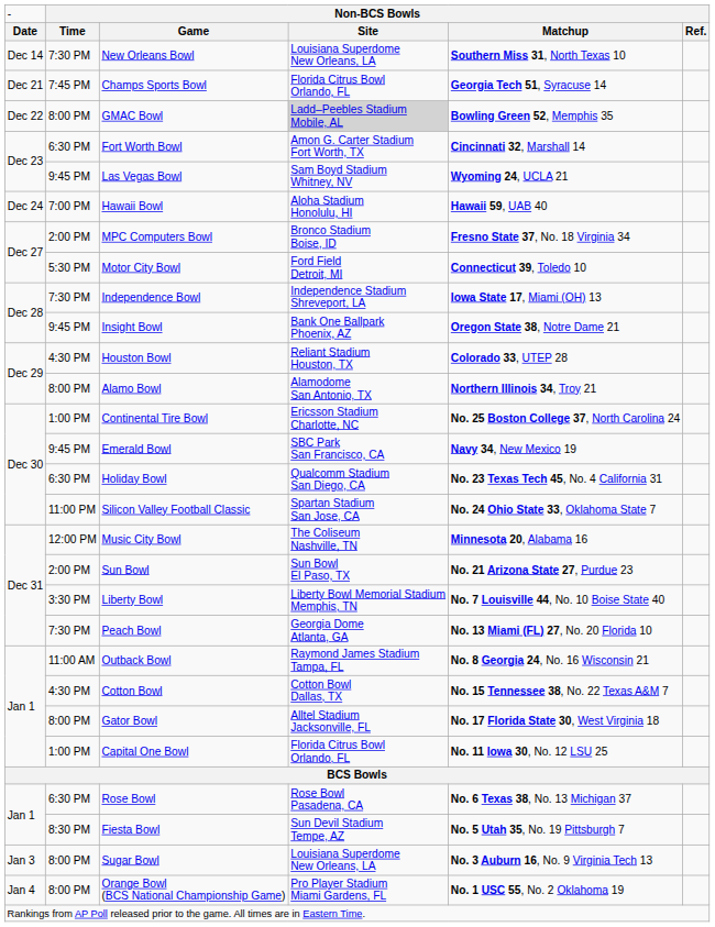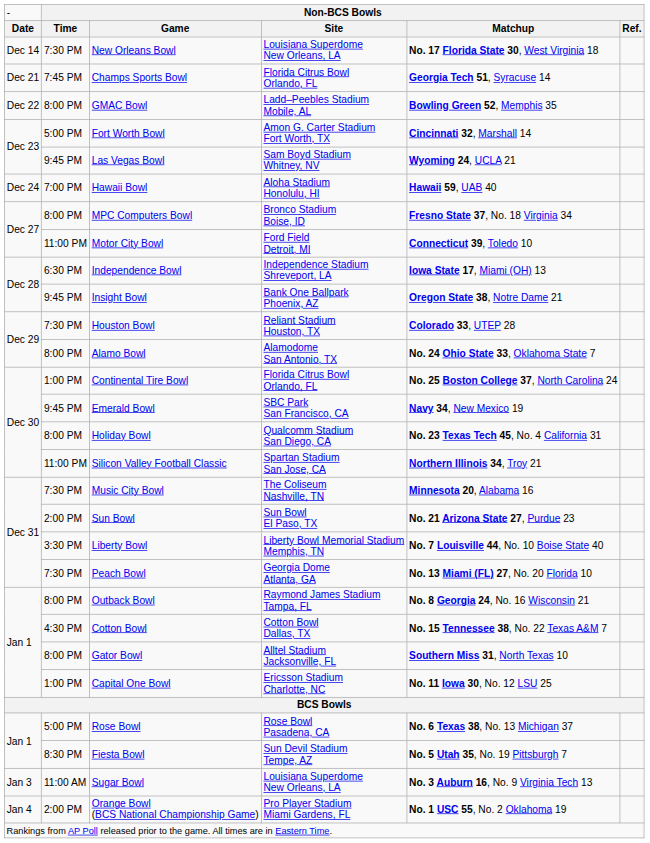 <table class="wikitable" style="font-size:90%">
 <tr>
 <td>-</td>
 <th colspan=7>Non-BCS Bowls</th>
 </tr>
 <tr>
 <th>Date</th>
 <th>Time</th>
 <th>Game</th>
 <th>Site</th>
 <th>Matchup</th>
 <th>Ref.</th>
 </tr>
 <tr>
 <td>Dec 14</td>
 <td>7:30 PM</td>
 <td><a href='#'>New Orleans Bowl</a></td>
 <td><a href='#'>Louisiana Superdome</a><br><a href='#'>New Orleans, LA</a></td>
-<td><strong><a href='#'>Southern Miss</a> 31</strong>, <a href='#'>North Texas</a> 10</td>
+<td><strong>No. 17 <a href='#'>Florida State</a> 30</strong>, <a href='#'>West Virginia</a> 18</td>
 <td></td>
 </tr>
 <tr>
 <td>Dec 21</td>
 <td>7:45 PM</td>
 <td><a href='#'>Champs Sports Bowl</a></td>
 <td><a href='#'>Florida Citrus Bowl</a><br><a href='#'>Orlando, FL</a></td>
 <td><strong><a href='#'>Georgia Tech</a> 51</strong>, <a href='#'>Syracuse</a> 14</td>
 <td></td>
 </tr>
 <tr>
 <td>Dec 22</td>
 <td>8:00 PM</td>
 <td><a href='#'>GMAC Bowl</a></td>
-<td style="background: lightgrey;"><a href='#'>Ladd&ndash;Peebles Stadium</a><br><a href='#'>Mobile, AL</a></td>
+<td><a href='#'>Ladd&ndash;Peebles Stadium</a><br><a href='#'>Mobile, AL</a></td>
 <td><strong><a href='#'>Bowling Green</a> 52</strong>, <a href='#'>Memphis</a> 35</td>
 <td></td>
 </tr>
 <tr>
 <td rowspan="2">Dec 23</td>
-<td>6:30 PM</td>
+<td>5:00 PM</td>
 <td><a href='#'>Fort Worth Bowl</a></td>
 <td><a href='#'>Amon G. Carter Stadium</a><br><a href='#'>Fort Worth, TX</a></td>
 <td><strong><a href='#'>Cincinnati</a> 32</strong>, <a href='#'>Marshall</a> 14</td>
 <td></td>
 </tr>
 <tr>
 <td>9:45 PM</td>
 <td><a href='#'>Las Vegas Bowl</a></td>
 <td><a href='#'>Sam Boyd Stadium</a><br><a href='#'>Whitney, NV</a></td>
 <td><strong><a href='#'>Wyoming</a> 24</strong>, <a href='#'>UCLA</a> 21</td>
 <td></td>
 </tr>
 <tr>
 <td>Dec 24</td>
 <td>7:00 PM</td>
 <td><a href='#'>Hawaii Bowl</a></td>
 <td><a href='#'>Aloha Stadium</a><br><a href='#'>Honolulu, HI</a></td>
 <td><strong><a href='#'>Hawaii</a> 59</strong>, <a href='#'>UAB</a> 40</td>
 <td></td>
 </tr>
 <tr>
 <td rowspan="2">Dec 27</td>
-<td>2:00 PM</td>
+<td>8:00 PM</td>
 <td><a href='#'>MPC Computers Bowl</a></td>
 <td><a href='#'>Bronco Stadium</a><br><a href='#'>Boise, ID</a></td>
 <td><strong><a href='#'>Fresno State</a> 37</strong>, No. 18 <a href='#'>Virginia</a> 34</td>
 <td></td>
 </tr>
 <tr>
-<td>5:30 PM</td>
+<td>11:00 PM</td>
 <td><a href='#'>Motor City Bowl</a></td>
 <td><a href='#'>Ford Field</a><br><a href='#'>Detroit, MI</a></td>
 <td><strong><a href='#'>Connecticut</a> 39</strong>, <a href='#'>Toledo</a> 10</td>
 <td></td>
 </tr>
 <tr>
 <td rowspan="2">Dec 28</td>
-<td>7:30 PM</td>
+<td>6:30 PM</td>
 <td><a href='#'>Independence Bowl</a></td>
 <td><a href='#'>Independence Stadium</a><br><a href='#'>Shreveport, LA</a></td>
 <td><strong><a href='#'>Iowa State</a> 17</strong>, <a href='#'>Miami (OH)</a> 13</td>
 <td></td>
 </tr>
 <tr>
 <td>9:45 PM</td>
 <td><a href='#'>Insight Bowl</a></td>
 <td><a href='#'>Bank One Ballpark</a><br><a href='#'>Phoenix, AZ</a></td>
 <td><strong><a href='#'>Oregon State</a> 38</strong>, <a href='#'>Notre Dame</a> 21</td>
 <td></td>
 </tr>
 <tr>
 <td rowspan="2">Dec 29</td>
-<td>4:30 PM</td>
+<td>7:30 PM</td>
 <td><a href='#'>Houston Bowl</a></td>
 <td><a href='#'>Reliant Stadium</a><br><a href='#'>Houston, TX</a></td>
 <td><strong><a href='#'>Colorado</a> 33</strong>, <a href='#'>UTEP</a> 28</td>
 <td></td>
 </tr>
 <tr>
 <td>8:00 PM</td>
 <td><a href='#'>Alamo Bowl</a></td>
 <td><a href='#'>Alamodome</a><br><a href='#'>San Antonio, TX</a></td>
-<td><strong><a href='#'>Northern Illinois</a> 34</strong>, <a href='#'>Troy</a> 21</td>
+<td><strong>No. 24 <a href='#'>Ohio State</a> 33</strong>, <a href='#'>Oklahoma State</a> 7</td>
 <td></td>
 </tr>
 <tr>
 <td rowspan="4">Dec 30</td>
 <td>1:00 PM</td>
 <td><a href='#'>Continental Tire Bowl</a></td>
-<td><a href='#'>Ericsson Stadium</a><br><a href='#'>Charlotte, NC</a></td>
+<td><a href='#'>Florida Citrus Bowl</a><br><a href='#'>Orlando, FL</a></td>
 <td><strong>No. 25 <a href='#'>Boston College</a> 37</strong>, <a href='#'>North Carolina</a> 24</td>
 <td></td>
 </tr>
 <tr>
 <td>9:45 PM</td>
 <td><a href='#'>Emerald Bowl</a></td>
 <td><a href='#'>SBC Park</a><br><a href='#'>San Francisco, CA</a></td>
 <td><strong><a href='#'>Navy</a> 34</strong>, <a href='#'>New Mexico</a> 19</td>
 <td></td>
 </tr>
 <tr>
-<td>6:30 PM</td>
+<td>8:00 PM</td>
 <td><a href='#'>Holiday Bowl</a></td>
 <td><a href='#'>Qualcomm Stadium</a><br><a href='#'>San Diego, CA</a></td>
 <td><strong>No. 23 <a href='#'>Texas Tech</a> 45</strong>, No. 4 <a href='#'>California</a> 31</td>
 <td></td>
 </tr>
 <tr>
 <td>11:00 PM</td>
 <td><a href='#'>Silicon Valley Football Classic</a></td>
 <td><a href='#'>Spartan Stadium</a><br><a href='#'>San Jose, CA</a></td>
-<td><strong>No. 24 <a href='#'>Ohio State</a> 33</strong>, <a href='#'>Oklahoma State</a> 7</td>
+<td><strong><a href='#'>Northern Illinois</a> 34</strong>, <a href='#'>Troy</a> 21</td>
 <td></td>
 </tr>
 <tr>
 <td rowspan="4">Dec 31</td>
-<td>12:00 PM</td>
+<td>7:30 PM</td>
 <td><a href='#'>Music City Bowl</a></td>
 <td><a href='#'>The Coliseum</a><br><a href='#'>Nashville, TN</a></td>
 <td><strong><a href='#'>Minnesota</a> 20</strong>, <a href='#'>Alabama</a> 16</td>
 <td></td>
 </tr>
 <tr>
 <td>2:00 PM</td>
 <td><a href='#'>Sun Bowl</a></td>
 <td><a href='#'>Sun Bowl</a><br><a href='#'>El Paso, TX</a></td>
 <td><strong>No. 21 <a href='#'>Arizona State</a> 27</strong>, <a href='#'>Purdue</a> 23</td>
 <td></td>
 </tr>
 <tr>
 <td>3:30 PM</td>
 <td><a href='#'>Liberty Bowl</a></td>
 <td><a href='#'>Liberty Bowl Memorial Stadium</a><br><a href='#'>Memphis, TN</a></td>
 <td><strong>No. 7 <a href='#'>Louisville</a> 44</strong>, No. 10 <a href='#'>Boise State</a> 40</td>
 <td></td>
 </tr>
 <tr>
 <td>7:30 PM</td>
 <td><a href='#'>Peach Bowl</a></td>
 <td><a href='#'>Georgia Dome</a><br><a href='#'>Atlanta, GA</a></td>
 <td><strong>No. 13 <a href='#'>Miami (FL)</a> 27</strong>, No. 20 <a href='#'>Florida</a> 10</td>
 <td></td>
 </tr>
 <tr>
 <td rowspan="4">Jan 1</td>
-<td>11:00 AM</td>
+<td>8:00 PM</td>
 <td><a href='#'>Outback Bowl</a></td>
 <td><a href='#'>Raymond James Stadium</a><br><a href='#'>Tampa, FL</a></td>
 <td><strong>No. 8 <a href='#'>Georgia</a> 24</strong>, No. 16 <a href='#'>Wisconsin</a> 21</td>
 <td></td>
 </tr>
 <tr>
 <td>4:30 PM</td>
 <td><a href='#'>Cotton Bowl</a></td>
 <td><a href='#'>Cotton Bowl</a><br><a href='#'>Dallas, TX</a></td>
 <td><strong>No. 15 <a href='#'>Tennessee</a> 38</strong>, No. 22 <a href='#'>Texas A&M</a> 7</td>
 <td></td>
 </tr>
 <tr>
 <td>8:00 PM</td>
 <td><a href='#'>Gator Bowl</a></td>
 <td><a href='#'>Alltel Stadium</a><br><a href='#'>Jacksonville, FL</a></td>
-<td><strong>No. 17 <a href='#'>Florida State</a> 30</strong>, <a href='#'>West Virginia</a> 18</td>
+<td><strong><a href='#'>Southern Miss</a> 31</strong>, <a href='#'>North Texas</a> 10</td>
 <td></td>
 </tr>
 <tr>
 <td>1:00 PM</td>
 <td><a href='#'>Capital One Bowl</a></td>
-<td><a href='#'>Florida Citrus Bowl</a><br><a href='#'>Orlando, FL</a></td>
+<td><a href='#'>Ericsson Stadium</a><br><a href='#'>Charlotte, NC</a></td>
 <td><strong>No. 11 <a href='#'>Iowa</a> 30</strong>, No. 12 <a href='#'>LSU</a> 25</td>
 <td></td>
 </tr>
 <tr>
 <th colspan=7>BCS Bowls</th>
 </tr>
 <tr>
 <td rowspan="2">Jan 1</td>
-<td>6:30 PM</td>
+<td>5:00 PM</td>
 <td><a href='#'>Rose Bowl</a></td>
 <td><a href='#'>Rose Bowl</a><br><a href='#'>Pasadena, CA</a></td>
 <td><strong>No. 6 <a href='#'>Texas</a> 38</strong>, No. 13 <a href='#'>Michigan</a> 37</td>
 <td></td>
 </tr>
 <tr>
 <td>8:30 PM</td>
 <td><a href='#'>Fiesta Bowl</a></td>
 <td><a href='#'>Sun Devil Stadium</a><br><a href='#'>Tempe, AZ</a></td>
 <td><strong>No. 5 <a href='#'>Utah</a> 35</strong>, No. 19 <a href='#'>Pittsburgh</a> 7</td>
 <td></td>
 </tr>
 <tr>
 <td>Jan 3</td>
-<td>8:00 PM</td>
+<td>11:00 AM</td>
 <td><a href='#'>Sugar Bowl</a></td>
 <td><a href='#'>Louisiana Superdome</a><br><a href='#'>New Orleans, LA</a></td>
 <td><strong>No. 3 <a href='#'>Auburn</a> 16</strong>, No. 9 <a href='#'>Virginia Tech</a> 13</td>
 <td></td>
 </tr>
 <tr>
 <td>Jan 4</td>
-<td>8:00 PM</td>
+<td>2:00 PM</td>
 <td><a href='#'>Orange Bowl</a> <br> (<a href='#'>BCS National Championship Game</a>)</td>
 <td><a href='#'>Pro Player Stadium</a><br><a href='#'>Miami Gardens, FL</a></td>
 <td><strong>No. 1 <a href='#'>USC</a> 55</strong>, No. 2 <a href='#'>Oklahoma</a> 19</td>
 <td></td>
 </tr>
 <tr>
 <td colspan=6 style="font-size:90%;">Rankings from <a href='#'>AP Poll</a> released prior to the game. All times are in <a href='#'>Eastern Time</a>.</td>
 </tr>
 </table>
